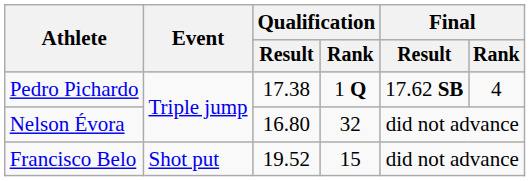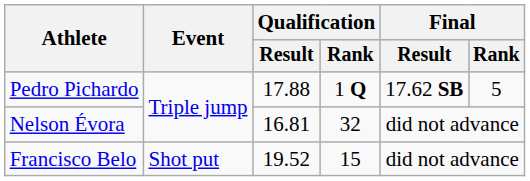 <table class=wikitable style=font-size:90%>
 <tr>
 <th rowspan=2>Athlete</th>
 <th rowspan=2>Event</th>
 <th colspan=2>Qualification</th>
 <th colspan=2>Final</th>
 </tr>
 <tr style=font-size:95%>
 <th>Result</th>
 <th>Rank</th>
 <th>Result</th>
 <th>Rank</th>
 </tr>
 <tr align=center>
 <td align=left><a href='#'>Pedro Pichardo</a></td>
 <td align=left rowspan=2><a href='#'>Triple jump</a></td>
-<td>17.38</td>
+<td>17.88</td>
 <td>1 <strong>Q</strong></td>
 <td>17.62 <strong>SB</strong></td>
-<td>4</td>
+<td>5</td>
 </tr>
 <tr align=center>
 <td align=left><a href='#'>Nelson Évora</a></td>
-<td>16.80</td>
+<td>16.81</td>
 <td>32</td>
 <td colspan=2>did not advance</td>
 </tr>
 <tr align=center>
 <td align=left><a href='#'>Francisco Belo</a></td>
 <td align=left><a href='#'>Shot put</a></td>
 <td>19.52</td>
 <td>15</td>
 <td colspan=2>did not advance</td>
 </tr>
 </table>
